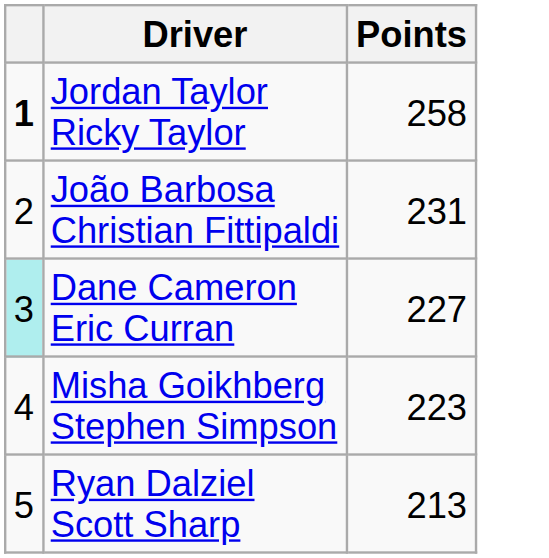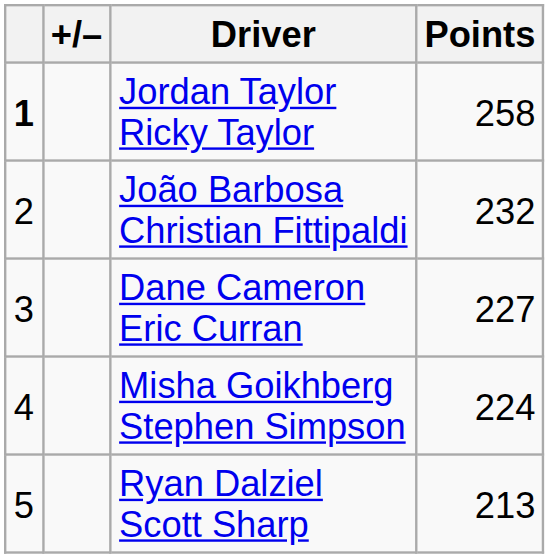 <table class="wikitable" style="font-size: 95%;">
 <tr>
 <th scope="col"></th>
+<th scope="col">+/–</th>
 <th scope="col">Driver</th>
 <th scope="col">Points</th>
 </tr>
 <tr>
 <td align=center><strong>1</strong></td>
+<td align="left"></td>
 <td> <a href='#'>Jordan Taylor</a><br> <a href='#'>Ricky Taylor</a></td>
 <td align=right>258</td>
 </tr>
 <tr>
 <td align=center>2</td>
+<td align="left"></td>
 <td> <a href='#'>João Barbosa</a><br> <a href='#'>Christian Fittipaldi</a></td>
-<td align=right>231</td>
+<td align=right>232</td>
 </tr>
 <tr>
-<td align=center style="background: paleturquoise;">3</td>
+<td align=center>3</td>
+<td align="left"></td>
 <td> <a href='#'>Dane Cameron</a><br> <a href='#'>Eric Curran</a></td>
 <td align=right>227</td>
 </tr>
 <tr>
 <td align=center>4</td>
+<td align="left"></td>
 <td> <a href='#'>Misha Goikhberg</a><br> <a href='#'>Stephen Simpson</a></td>
-<td align=right>223</td>
+<td align=right>224</td>
 </tr>
 <tr>
 <td align=center>5</td>
+<td align="left"></td>
 <td> <a href='#'>Ryan Dalziel</a><br> <a href='#'>Scott Sharp</a></td>
 <td align=right>213</td>
 </tr>
 </table>
